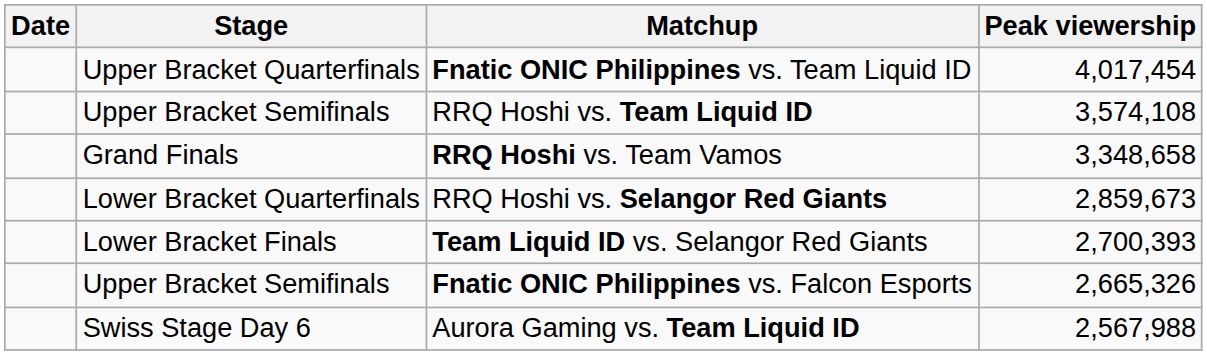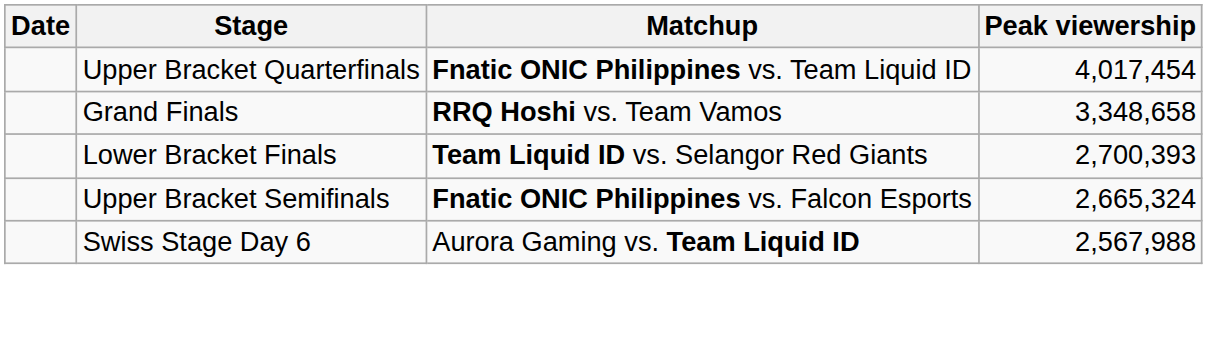 <table class="wikitable">
 <tr>
 <th>Date</th>
 <th>Stage</th>
 <th>Matchup</th>
 <th>Peak viewership</th>
 </tr>
 <tr>
 <td></td>
 <td>Upper Bracket Quarterfinals</td>
 <td> <strong>Fnatic ONIC Philippines</strong> vs.  Team Liquid ID</td>
 <td style="text-align:right;">4,017,454</td>
 </tr>
 <tr>
 <td></td>
-<td>Upper Bracket Semifinals</td>
-<td> RRQ Hoshi vs.  <strong>Team Liquid ID</strong></td>
-<td style="text-align:right;">3,574,108</td>
-</tr>
-<tr>
-<td></td>
 <td>Grand Finals</td>
 <td> <strong>RRQ Hoshi</strong> vs.  Team Vamos</td>
 <td style="text-align:right;">3,348,658</td>
-</tr>
-<tr>
-<td></td>
-<td>Lower Bracket Quarterfinals</td>
-<td> RRQ Hoshi vs.  <strong>Selangor Red Giants</strong></td>
-<td style="text-align:right;">2,859,673</td>
 </tr>
 <tr>
 <td></td>
 <td>Lower Bracket Finals</td>
 <td> <strong>Team Liquid ID</strong> vs.  Selangor Red Giants</td>
 <td style="text-align:right;">2,700,393</td>
 </tr>
 <tr>
 <td></td>
 <td>Upper Bracket Semifinals</td>
 <td> <strong>Fnatic ONIC Philippines</strong> vs.  Falcon Esports</td>
-<td style="text-align:right;">2,665,326</td>
+<td style="text-align:right;">2,665,324</td>
 </tr>
 <tr>
 <td></td>
 <td>Swiss Stage Day 6</td>
 <td> Aurora Gaming vs.  <strong>Team Liquid ID</strong></td>
 <td style="text-align:right;">2,567,988</td>
 </tr>
 </table>
